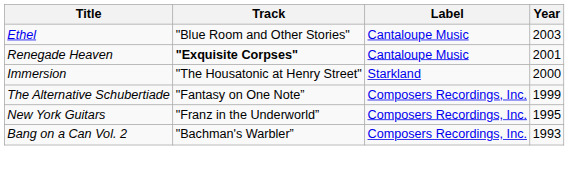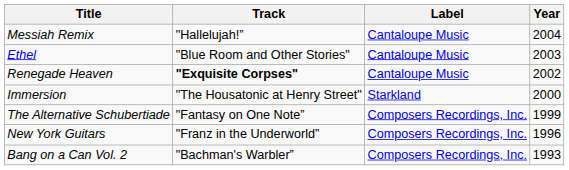 <table class="wikitable">
 <tr>
 <th>Title</th>
 <th>Track</th>
 <th>Label</th>
 <th>Year</th>
+</tr>
+<tr>
+<td><em>Messiah Remix</em></td>
+<td>"Hallelujah!”</td>
+<td><a href='#'>Cantaloupe Music</a></td>
+<td>2004</td>
 </tr>
 <tr>
 <td><em><a href='#'>Ethel</a></em></td>
 <td>"Blue Room and Other Stories"</td>
 <td><a href='#'>Cantaloupe Music</a></td>
 <td>2003</td>
 </tr>
 <tr>
 <td><em>Renegade Heaven</em></td>
 <td><strong>"Exquisite Corpses"</strong></td>
 <td><a href='#'>Cantaloupe Music</a></td>
-<td>2001</td>
+<td>2002</td>
 </tr>
 <tr>
 <td><em>Immersion</em></td>
 <td>"The Housatonic at Henry Street"</td>
 <td><a href='#'>Starkland</a></td>
 <td>2000</td>
 </tr>
 <tr>
 <td><em>The Alternative Schubertiade</em></td>
 <td>"Fantasy on One Note”</td>
 <td><a href='#'>Composers Recordings, Inc.</a></td>
 <td>1999</td>
 </tr>
 <tr>
 <td><em>New York Guitars</em></td>
 <td>"Franz in the Underworld”</td>
 <td><a href='#'>Composers Recordings, Inc.</a></td>
-<td>1995</td>
+<td>1996</td>
 </tr>
 <tr>
 <td><em>Bang on a Can Vol. 2</em></td>
 <td>"Bachman's Warbler”</td>
 <td><a href='#'>Composers Recordings, Inc.</a></td>
 <td>1993</td>
 </tr>
 </table>
